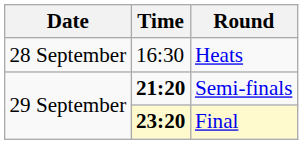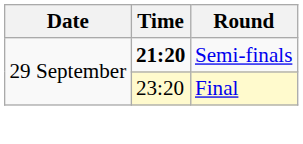 <table class="wikitable">
 <tr>
 <th>Date</th>
 <th>Time</th>
 <th>Round</th>
 </tr>
 <tr>
-<td>28 September</td>
-<td>16:30</td>
-<td><a href='#'>Heats</a></td>
-</tr>
-<tr>
 <td rowspan=2>29 September</td>
 <td><strong>21:20</strong></td>
 <td><a href='#'>Semi-finals</a></td>
 </tr>
 <tr style=background:lemonchiffon>
-<td><strong>23:20</strong></td>
+<td>23:20</td>
 <td><a href='#'>Final</a></td>
 </tr>
 </table>
